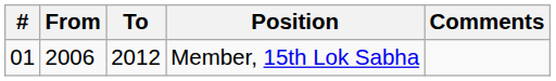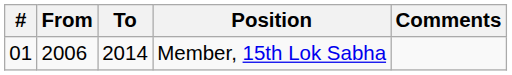 <table class="wikitable sortable">
 <tr>
 <th>#</th>
 <th>From</th>
 <th>To</th>
 <th>Position</th>
 <th>Comments</th>
 </tr>
 <tr>
 <td>01</td>
 <td>2006</td>
-<td>2012</td>
+<td>2014</td>
 <td>Member, <a href='#'>15th Lok Sabha</a></td>
 <td></td>
 </tr>
 </table>
